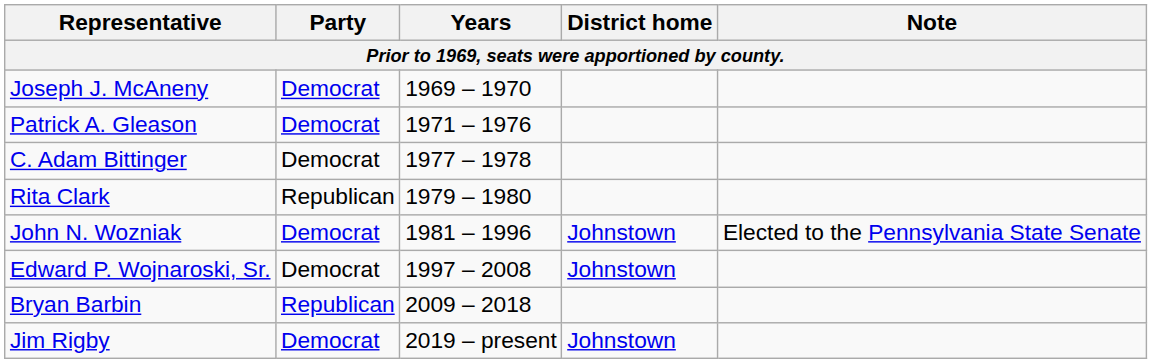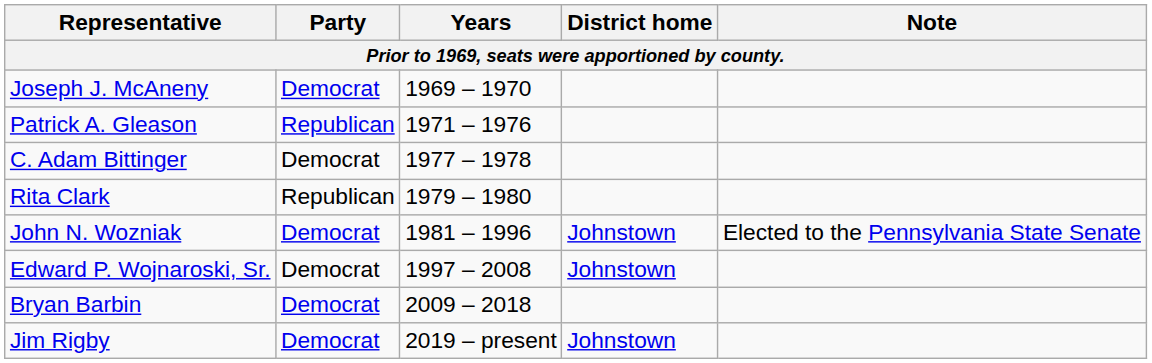 <table class=wikitable>
 <tr valign=bottom>
 <th>Representative</th>
 <th>Party</th>
 <th>Years</th>
 <th>District home</th>
 <th>Note</th>
 </tr>
 <tr>
 <th colspan=5 style="font-size: 80%;"><em>Prior to 1969, seats were apportioned by county.</em></th>
 </tr>
 <tr>
 <td><a href='#'>Joseph J. McAneny</a></td>
 <td><a href='#'>Democrat</a></td>
 <td>1969 – 1970</td>
 <td></td>
 <td></td>
 </tr>
 <tr>
 <td><a href='#'>Patrick A. Gleason</a></td>
-<td><a href='#'>Democrat</a></td>
+<td><a href='#'>Republican</a></td>
 <td>1971 – 1976</td>
 <td></td>
 <td></td>
 </tr>
 <tr>
 <td><a href='#'>C. Adam Bittinger</a></td>
 <td>Democrat</td>
 <td>1977 – 1978</td>
 <td></td>
 <td></td>
 </tr>
 <tr>
 <td><a href='#'>Rita Clark</a></td>
 <td>Republican</td>
 <td>1979 – 1980</td>
 <td></td>
 <td></td>
 </tr>
 <tr>
 <td><a href='#'>John N. Wozniak</a></td>
 <td><a href='#'>Democrat</a></td>
 <td>1981 – 1996</td>
 <td><a href='#'>Johnstown</a></td>
 <td>Elected to the <a href='#'>Pennsylvania State Senate</a></td>
 </tr>
 <tr>
 <td><a href='#'>Edward P. Wojnaroski, Sr.</a></td>
 <td>Democrat</td>
 <td>1997 – 2008</td>
 <td><a href='#'>Johnstown</a></td>
 <td></td>
 </tr>
 <tr>
 <td><a href='#'>Bryan Barbin</a></td>
-<td><a href='#'>Republican</a></td>
+<td><a href='#'>Democrat</a></td>
 <td>2009 – 2018</td>
 <td></td>
 <td></td>
 </tr>
 <tr>
 <td><a href='#'>Jim Rigby</a></td>
 <td><a href='#'>Democrat</a></td>
 <td>2019 – present</td>
 <td><a href='#'>Johnstown</a></td>
 <td></td>
 </tr>
 </table>
